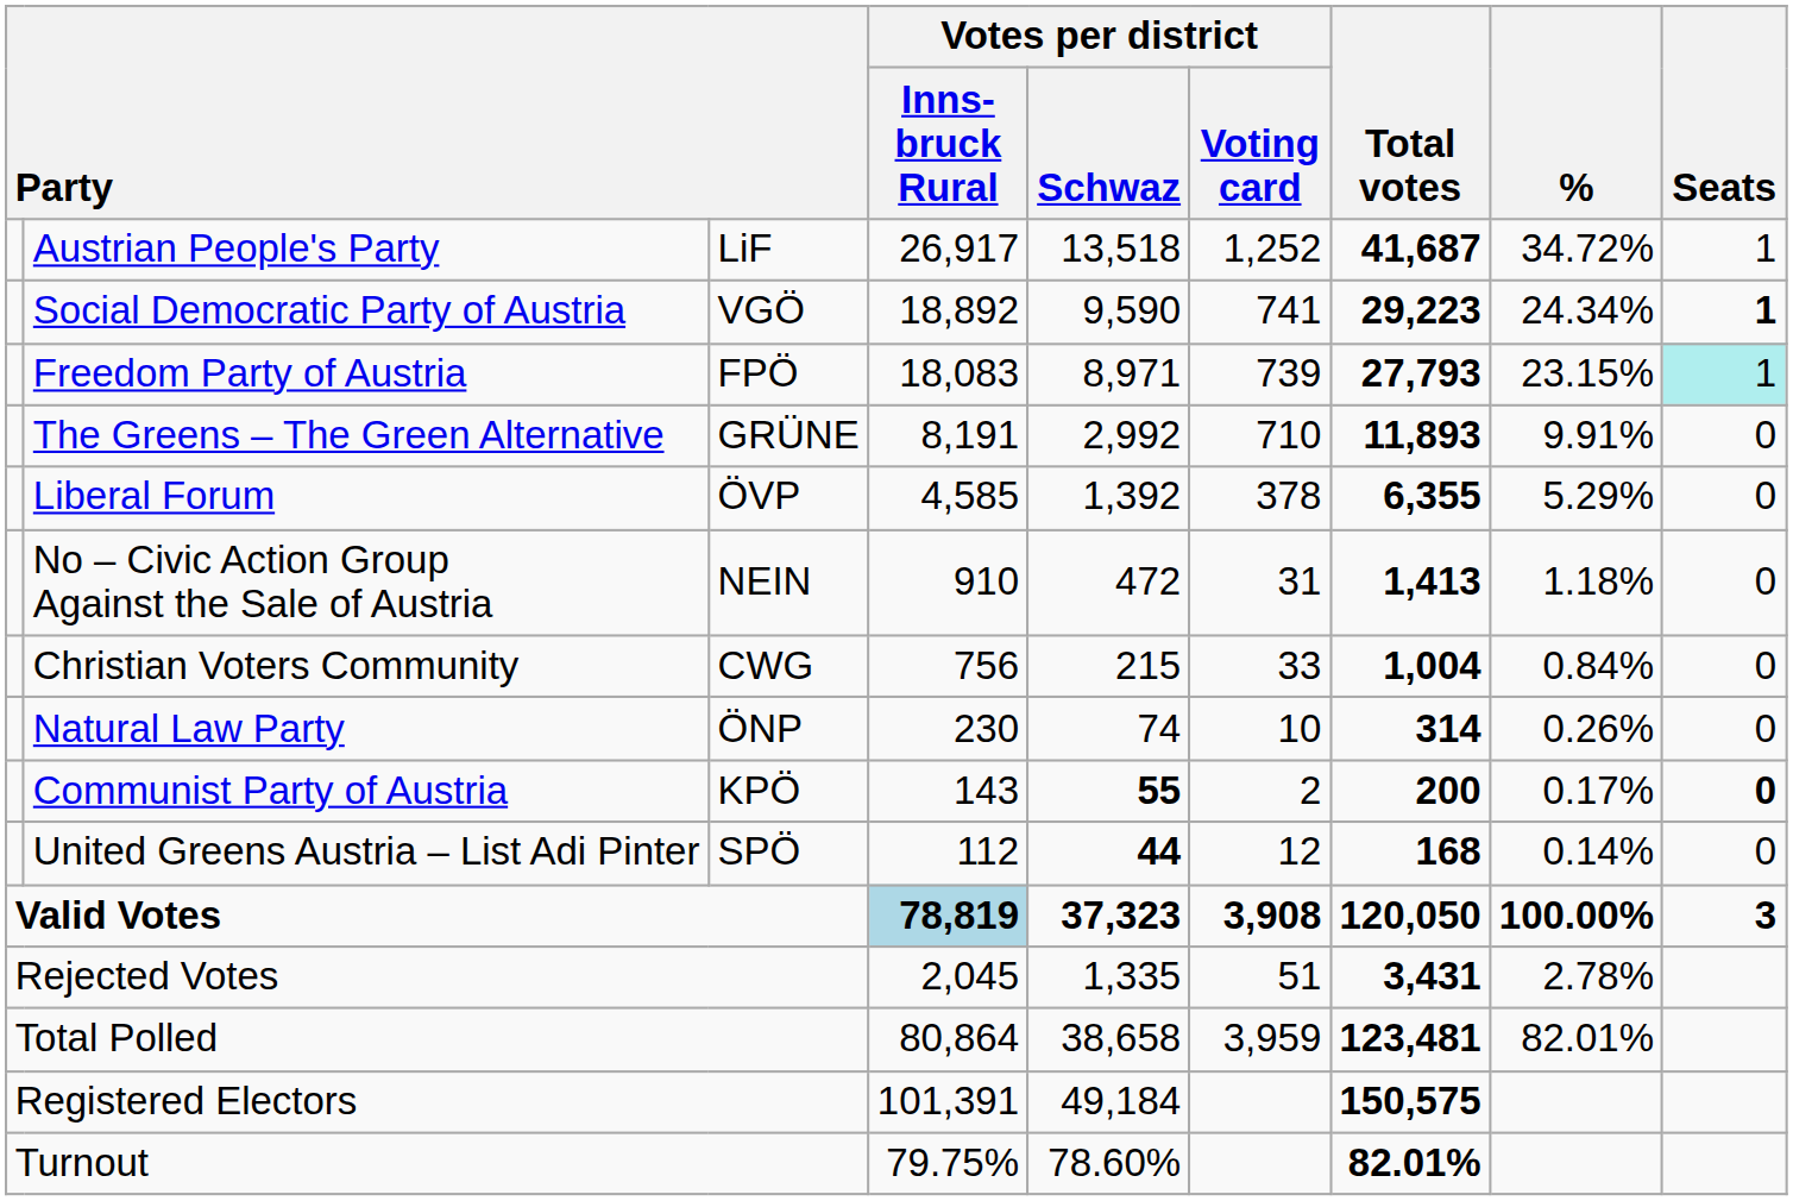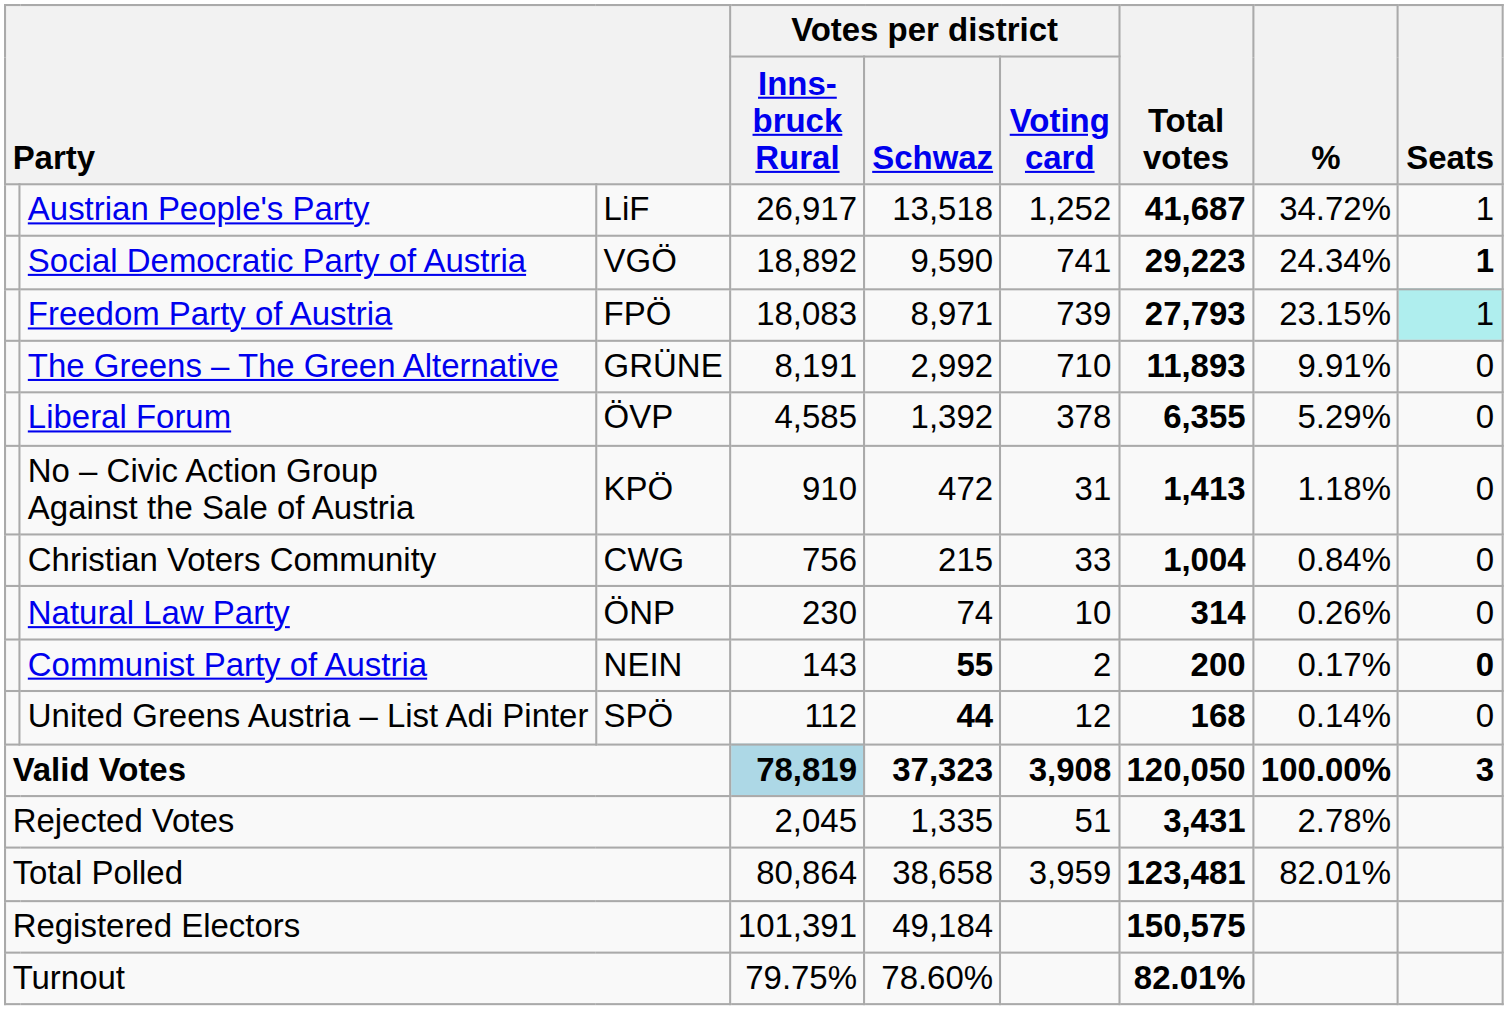 <table class="wikitable" border="1" style="text-align:right;">
 <tr>
 <th style="text-align:left;" valign=bottom rowspan=2 colspan=3>Party</th>
 <th colspan=3>Votes per district</th>
 <th align=center valign=bottom rowspan=2 width="50">Total<br>votes</th>
 <th align=center valign=bottom rowspan=2 width="50">%</th>
 <th align=center valign=bottom rowspan=2>Seats</th>
 </tr>
 <tr>
 <th align=center valign=bottom width="50"><a href='#'>Inns-<br>bruck<br>Rural</a></th>
 <th align=center valign=bottom width="50"><a href='#'>Schwaz</a></th>
 <th align=center valign=bottom width="50"><a href='#'>Voting<br>card</a></th>
 </tr>
 <tr>
 <td></td>
 <td align=left><a href='#'>Austrian People's Party</a></td>
 <td align=left>LiF</td>
 <td>26,917</td>
 <td>13,518</td>
 <td>1,252</td>
 <td><strong>41,687</strong></td>
 <td>34.72%</td>
 <td>1</td>
 </tr>
 <tr>
 <td></td>
 <td align=left><a href='#'>Social Democratic Party of Austria</a></td>
 <td align=left>VGÖ</td>
 <td>18,892</td>
 <td>9,590</td>
 <td>741</td>
 <td><strong>29,223</strong></td>
 <td>24.34%</td>
 <td><strong>1</strong></td>
 </tr>
 <tr>
 <td></td>
 <td align=left><a href='#'>Freedom Party of Austria</a></td>
 <td align=left>FPÖ</td>
 <td>18,083</td>
 <td>8,971</td>
 <td>739</td>
 <td><strong>27,793</strong></td>
 <td>23.15%</td>
 <td style="background: paleturquoise;">1</td>
 </tr>
 <tr>
 <td></td>
 <td align=left style="white-space: nowrap;"><a href='#'>The Greens – The Green Alternative</a></td>
 <td align=left>GRÜNE</td>
 <td>8,191</td>
 <td>2,992</td>
 <td>710</td>
 <td><strong>11,893</strong></td>
 <td>9.91%</td>
 <td>0</td>
 </tr>
 <tr>
 <td></td>
 <td align=left><a href='#'>Liberal Forum</a></td>
 <td align=left>ÖVP</td>
 <td>4,585</td>
 <td>1,392</td>
 <td>378</td>
 <td><strong>6,355</strong></td>
 <td>5.29%</td>
 <td>0</td>
 </tr>
 <tr>
 <td></td>
 <td align=left>No – Civic Action Group<br>Against the Sale of Austria</td>
-<td align=left>NEIN</td>
+<td align=left>KPÖ</td>
 <td>910</td>
 <td>472</td>
 <td>31</td>
 <td><strong>1,413</strong></td>
 <td>1.18%</td>
 <td>0</td>
 </tr>
 <tr>
 <td></td>
 <td align=left>Christian Voters Community</td>
 <td align=left>CWG</td>
 <td>756</td>
 <td>215</td>
 <td>33</td>
 <td><strong>1,004</strong></td>
 <td>0.84%</td>
 <td>0</td>
 </tr>
 <tr>
 <td></td>
 <td align=left><a href='#'>Natural Law Party</a></td>
 <td align=left>ÖNP</td>
 <td>230</td>
 <td>74</td>
 <td>10</td>
 <td><strong>314</strong></td>
 <td>0.26%</td>
 <td>0</td>
 </tr>
 <tr>
 <td></td>
 <td align=left><a href='#'>Communist Party of Austria</a></td>
-<td align=left>KPÖ</td>
+<td align=left>NEIN</td>
 <td>143</td>
 <td><strong>55</strong></td>
 <td>2</td>
 <td><strong>200</strong></td>
 <td>0.17%</td>
 <td><strong>0</strong></td>
 </tr>
 <tr>
 <td></td>
 <td align=left>United Greens Austria – List Adi Pinter</td>
 <td align=left>SPÖ</td>
 <td>112</td>
 <td><strong>44</strong></td>
 <td>12</td>
 <td><strong>168</strong></td>
 <td>0.14%</td>
 <td>0</td>
 </tr>
 <tr style="font-weight:bold">
 <td align=left colspan=3>Valid Votes</td>
 <td style="background: lightblue;">78,819</td>
 <td>37,323</td>
 <td>3,908</td>
 <td>120,050</td>
 <td>100.00%</td>
 <td>3</td>
 </tr>
 <tr>
 <td align=left colspan=3>Rejected Votes</td>
 <td>2,045</td>
 <td>1,335</td>
 <td>51</td>
 <td><strong>3,431</strong></td>
 <td>2.78%</td>
 <td></td>
 </tr>
 <tr>
 <td align=left colspan=3>Total Polled</td>
 <td>80,864</td>
 <td>38,658</td>
 <td>3,959</td>
 <td><strong>123,481</strong></td>
 <td>82.01%</td>
 <td></td>
 </tr>
 <tr>
 <td align=left colspan=3>Registered Electors</td>
 <td>101,391</td>
 <td>49,184</td>
 <td></td>
 <td><strong>150,575</strong></td>
 <td></td>
 <td></td>
 </tr>
 <tr>
 <td align=left colspan=3>Turnout</td>
 <td>79.75%</td>
 <td>78.60%</td>
 <td></td>
 <td><strong>82.01%</strong></td>
 <td></td>
 <td></td>
 </tr>
 </table>
